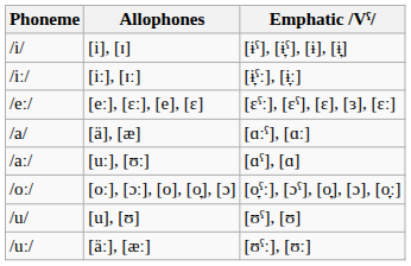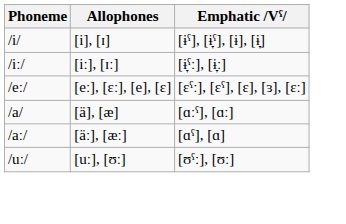 <table class="wikitable">
 <tr>
 <th>Phoneme</th>
 <th>Allophones</th>
 <th>Emphatic /Vˤ/</th>
 </tr>
 <tr>
 <td>/i/</td>
 <td>[i], [ɪ]</td>
 <td>[ɨˤ], [ɨ̞ˤ], [ɨ], [ɨ̞]</td>
 </tr>
 <tr>
 <td>/iː/</td>
 <td>[iː], [ɪː]</td>
 <td>[ɨ̞ˤː], [ɨ̞ː]</td>
 </tr>
 <tr>
 <td>/eː/</td>
 <td>[eː], [ɛː], [e], [ɛ]</td>
 <td>[ɛˤː], [ɛˤ], [ɛ], [ɜ], [ɛː]</td>
 </tr>
 <tr>
 <td>/a/</td>
 <td>[ä], [æ]</td>
 <td>[ɑːˤ], [ɑː]</td>
 </tr>
 <tr>
 <td>/aː/</td>
-<td>[uː], [ʊː]</td>
+<td>[äː], [æː]</td>
 <td>[ɑˤ], [ɑ]</td>
 </tr>
 <tr>
-<td>/oː/</td>
-<td>[oː], [ɔː], [o], [o̞], [ɔ]</td>
-<td>[o̞ˤː], [ɔˤ], [o̞], [ɔ], [o̞ː]</td>
-</tr>
-<tr>
-<td>/u/</td>
-<td>[u], [ʊ]</td>
-<td>[ʊˤ], [ʊ]</td>
-</tr>
-<tr>
 <td>/uː/</td>
-<td>[äː], [æː]</td>
+<td>[uː], [ʊː]</td>
 <td>[ʊˤː], [ʊː]</td>
 </tr>
 </table>
